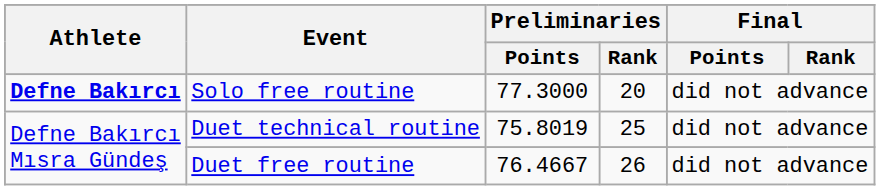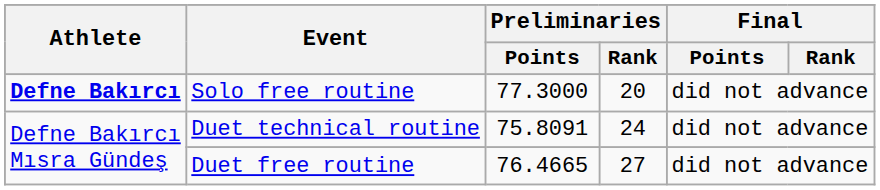 <table class=wikitable style="font-size:90%">
 <tr>
 <th rowspan="2">Athlete</th>
 <th rowspan="2">Event</th>
 <th colspan="2">Preliminaries</th>
 <th colspan="2">Final</th>
 </tr>
 <tr style="font-size:95%">
 <th>Points</th>
 <th>Rank</th>
 <th>Points</th>
 <th>Rank</th>
 </tr>
 <tr align=center>
 <td align=left><strong><a href='#'>Defne Bakırcı</a></strong></td>
 <td align=left><a href='#'>Solo free routine</a></td>
 <td>77.3000</td>
 <td>20</td>
 <td colspan=2>did not advance</td>
 </tr>
 <tr align=center>
 <td align=left rowspan=2><a href='#'>Defne Bakırcı</a><br><a href='#'>Mısra Gündeş</a></td>
 <td align=left><a href='#'>Duet technical routine</a></td>
-<td>75.8019</td>
-<td>25</td>
+<td>75.8091</td>
+<td>24</td>
 <td colspan=2>did not advance</td>
 </tr>
 <tr align=center>
 <td align=left><a href='#'>Duet free routine</a></td>
-<td>76.4667</td>
-<td>26</td>
+<td>76.4665</td>
+<td>27</td>
 <td colspan=2>did not advance</td>
 </tr>
 </table>
